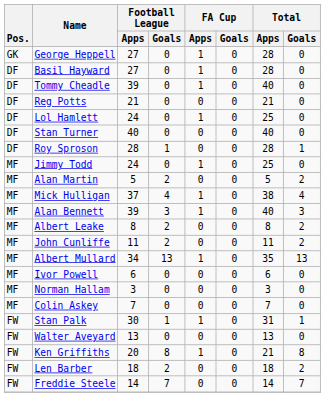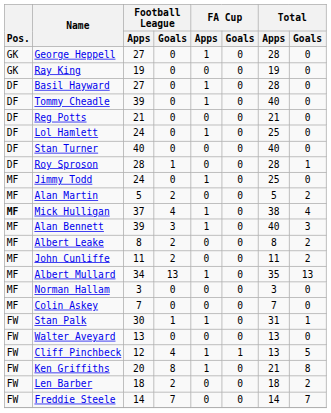 <table class="wikitable" style="text-align:center">
 <tr>
 <th rowspan="2" valign="bottom">Pos.</th>
 <th rowspan="2">Name</th>
 <th colspan="2" width="85">Football League</th>
 <th colspan="2" width="85">FA Cup</th>
 <th colspan="2" width="85">Total</th>
 </tr>
 <tr>
 <th>Apps</th>
 <th>Goals</th>
 <th>Apps</th>
 <th>Goals</th>
 <th>Apps</th>
 <th>Goals</th>
 </tr>
 <tr>
 <td align="left">GK</td>
 <td align="left"> <a href='#'>George Heppell</a></td>
 <td>27</td>
 <td>0</td>
 <td>1</td>
 <td>0</td>
 <td>28</td>
+<td>0</td>
+</tr>
+<tr>
+<td align="left">GK</td>
+<td align="left"> <a href='#'>Ray King</a></td>
+<td>19</td>
+<td>0</td>
+<td>0</td>
+<td>0</td>
+<td>19</td>
 <td>0</td>
 </tr>
 <tr>
 <td align="left">DF</td>
 <td align="left"> <a href='#'>Basil Hayward</a></td>
 <td>27</td>
 <td>0</td>
 <td>1</td>
 <td>0</td>
 <td>28</td>
 <td>0</td>
 </tr>
 <tr>
 <td align="left">DF</td>
 <td align="left"> <a href='#'>Tommy Cheadle</a></td>
 <td>39</td>
 <td>0</td>
 <td>1</td>
 <td>0</td>
 <td>40</td>
 <td>0</td>
 </tr>
 <tr>
 <td align="left">DF</td>
 <td align="left"> <a href='#'>Reg Potts</a></td>
 <td>21</td>
 <td>0</td>
 <td>0</td>
 <td>0</td>
 <td>21</td>
 <td>0</td>
 </tr>
 <tr>
 <td align="left">DF</td>
 <td align="left"> <a href='#'>Lol Hamlett</a></td>
 <td>24</td>
 <td>0</td>
 <td>1</td>
 <td>0</td>
 <td>25</td>
 <td>0</td>
 </tr>
 <tr>
 <td align="left">DF</td>
 <td align="left"> <a href='#'>Stan Turner</a></td>
 <td>40</td>
 <td>0</td>
 <td>0</td>
 <td>0</td>
 <td>40</td>
 <td>0</td>
 </tr>
 <tr>
 <td align="left">DF</td>
 <td align="left"> <a href='#'>Roy Sproson</a></td>
 <td>28</td>
 <td>1</td>
 <td>0</td>
 <td>0</td>
 <td>28</td>
 <td>1</td>
 </tr>
 <tr>
 <td align="left">MF</td>
 <td align="left"> <a href='#'>Jimmy Todd</a></td>
 <td>24</td>
 <td>0</td>
 <td>1</td>
 <td>0</td>
 <td>25</td>
 <td>0</td>
 </tr>
 <tr>
 <td align="left">MF</td>
 <td align="left"> <a href='#'>Alan Martin</a></td>
 <td>5</td>
 <td>2</td>
 <td>0</td>
 <td>0</td>
 <td>5</td>
 <td>2</td>
 </tr>
 <tr>
-<td align="left">MF</td>
+<td align="left"><strong>MF</strong></td>
 <td align="left"> <a href='#'>Mick Hulligan</a></td>
 <td>37</td>
 <td>4</td>
 <td>1</td>
 <td>0</td>
 <td>38</td>
 <td>4</td>
 </tr>
 <tr>
 <td align="left">MF</td>
 <td align="left"> <a href='#'>Alan Bennett</a></td>
 <td>39</td>
 <td>3</td>
 <td>1</td>
 <td>0</td>
 <td>40</td>
 <td>3</td>
 </tr>
 <tr>
 <td align="left">MF</td>
 <td align="left"> <a href='#'>Albert Leake</a></td>
 <td>8</td>
 <td>2</td>
 <td>0</td>
 <td>0</td>
 <td>8</td>
 <td>2</td>
 </tr>
 <tr>
 <td align="left">MF</td>
 <td align="left"> <a href='#'>John Cunliffe</a></td>
 <td>11</td>
 <td>2</td>
 <td>0</td>
 <td>0</td>
 <td>11</td>
 <td>2</td>
 </tr>
 <tr>
 <td align="left">MF</td>
 <td align="left"> <a href='#'>Albert Mullard</a></td>
 <td>34</td>
 <td>13</td>
 <td>1</td>
 <td>0</td>
 <td>35</td>
 <td>13</td>
 </tr>
 <tr>
 <td align="left">MF</td>
-<td align="left"> <a href='#'>Ivor Powell</a></td>
-<td>6</td>
-<td>0</td>
-<td>0</td>
-<td>0</td>
-<td>6</td>
-<td>0</td>
-</tr>
-<tr>
-<td align="left">MF</td>
 <td align="left"> <a href='#'>Norman Hallam</a></td>
 <td>3</td>
 <td>0</td>
 <td>0</td>
 <td>0</td>
 <td>3</td>
 <td>0</td>
 </tr>
 <tr>
 <td align="left">MF</td>
 <td align="left"> <a href='#'>Colin Askey</a></td>
 <td>7</td>
 <td>0</td>
 <td>0</td>
 <td>0</td>
 <td>7</td>
 <td>0</td>
 </tr>
 <tr>
 <td align="left">FW</td>
 <td align="left"> <a href='#'>Stan Palk</a></td>
 <td>30</td>
 <td>1</td>
 <td>1</td>
 <td>0</td>
 <td>31</td>
 <td>1</td>
 </tr>
 <tr>
 <td align="left">FW</td>
 <td align="left"> <a href='#'>Walter Aveyard</a></td>
 <td>13</td>
 <td>0</td>
 <td>0</td>
 <td>0</td>
 <td>13</td>
 <td>0</td>
 </tr>
 <tr>
 <td align="left">FW</td>
+<td align="left"> <a href='#'>Cliff Pinchbeck</a></td>
+<td>12</td>
+<td>4</td>
+<td>1</td>
+<td>1</td>
+<td>13</td>
+<td>5</td>
+</tr>
+<tr>
+<td align="left">FW</td>
 <td align="left"> <a href='#'>Ken Griffiths</a></td>
 <td>20</td>
 <td>8</td>
 <td>1</td>
 <td>0</td>
 <td>21</td>
 <td>8</td>
 </tr>
 <tr>
 <td align="left">FW</td>
 <td align="left"> <a href='#'>Len Barber</a></td>
 <td>18</td>
 <td>2</td>
 <td>0</td>
 <td>0</td>
 <td>18</td>
 <td>2</td>
 </tr>
 <tr>
 <td align="left">FW</td>
 <td align="left"> <a href='#'>Freddie Steele</a></td>
 <td>14</td>
 <td>7</td>
 <td>0</td>
 <td>0</td>
 <td>14</td>
 <td>7</td>
 </tr>
 <tr>
 </tr>
 </table>
